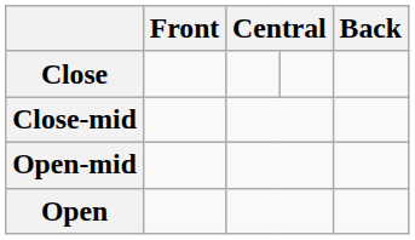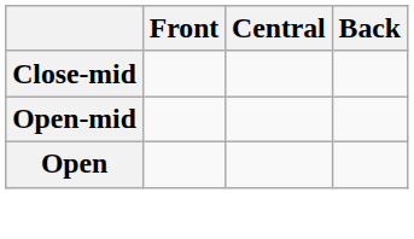 <table class="wikitable">
 <tr>
 <th></th>
 <th>Front</th>
 <th colspan="2">Central</th>
 <th>Back</th>
-</tr>
-<tr>
-<th>Close</th>
-<td></td>
-<td></td>
-<td></td>
-<td></td>
 </tr>
 <tr>
 <th>Close-mid</th>
 <td></td>
 <td colspan="2"></td>
 <td></td>
 </tr>
 <tr>
 <th>Open-mid</th>
 <td></td>
 <td colspan="2"></td>
 <td></td>
 </tr>
 <tr>
 <th>Open</th>
 <td></td>
 <td colspan="2"></td>
 <td></td>
 </tr>
 </table>
